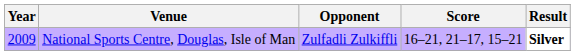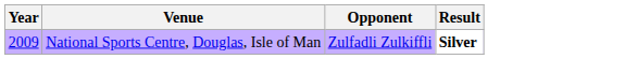 <table class="sortable wikitable" style="font-size: 95%;">
 <tr>
 <th>Year</th>
 <th>Venue</th>
 <th>Opponent</th>
-<th>Score</th>
 <th>Result</th>
 </tr>
 <tr style="background:#C6AEFF">
 <td align="center"><a href='#'>2009</a></td>
 <td align="left"><a href='#'>National Sports Centre</a>, <a href='#'>Douglas</a>, Isle of Man</td>
 <td align="left"> <a href='#'>Zulfadli Zulkiffli</a></td>
-<td align="left">16–21, 21–17, 15–21</td>
 <td style="text-align:left; background:white"> <strong>Silver</strong></td>
 </tr>
 </table>
